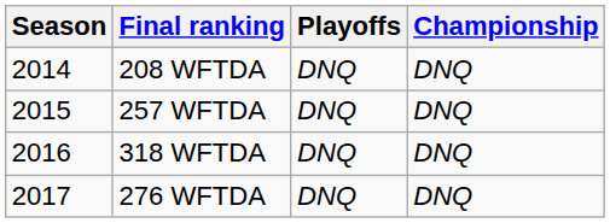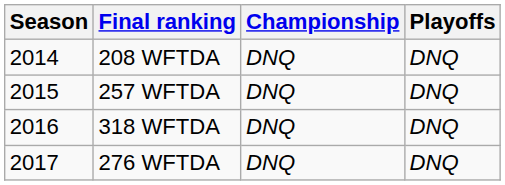 <table class="wikitable sortable">
 <tr>
 <th>Season</th>
 <th><a href='#'>Final ranking</a></th>
+<th><a href='#'>Championship</a></th>
 <th>Playoffs</th>
-<th><a href='#'>Championship</a></th>
 </tr>
 <tr>
 <td>2014</td>
 <td>208 WFTDA</td>
 <td><em>DNQ</em></td>
 <td><em>DNQ</em></td>
 </tr>
 <tr>
 <td>2015</td>
 <td>257 WFTDA</td>
 <td><em>DNQ</em></td>
 <td><em>DNQ</em></td>
 </tr>
 <tr>
 <td>2016</td>
 <td>318 WFTDA</td>
 <td><em>DNQ</em></td>
 <td><em>DNQ</em></td>
 </tr>
 <tr>
 <td>2017</td>
 <td>276 WFTDA</td>
 <td><em>DNQ</em></td>
 <td><em>DNQ</em></td>
 </tr>
 </table>
